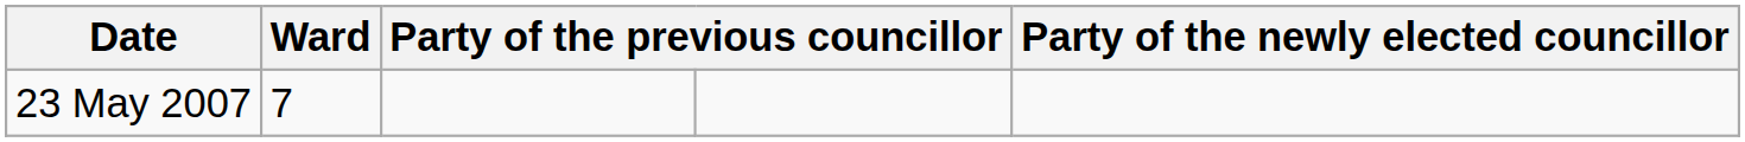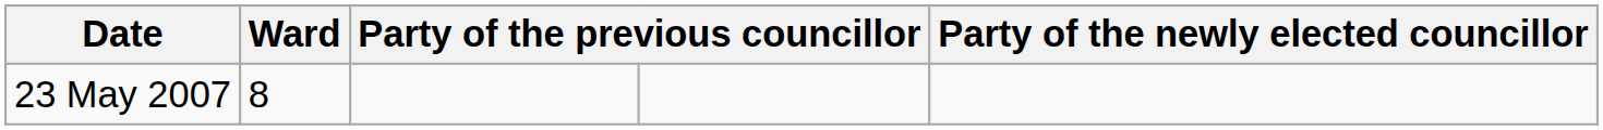 <table class="wikitable">
 <tr>
 <th>Date</th>
 <th>Ward</th>
 <th colspan=2>Party of the previous councillor</th>
 <th colspan=2>Party of the newly elected councillor</th>
 </tr>
 <tr>
 <td>23 May 2007</td>
-<td>7</td>
+<td>8</td>
 <td></td>
 <td></td>
 </tr>
 </table>
